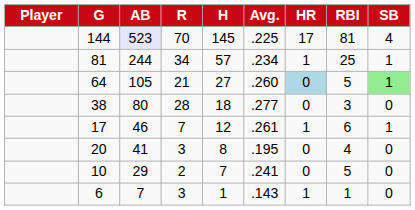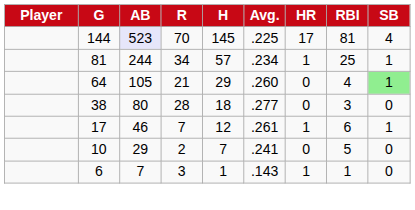 <table class="wikitable sortable">
 <tr>
 <th style="background:#C80815;color:#FFFFFF;" width="16%">Player</th>
 <th style="background:#C80815;color:#FFFFFF;" width="9%">G</th>
 <th style="background:#C80815;color:#FFFFFF;" width="9%">AB</th>
 <th style="background:#C80815;color:#FFFFFF;" width="9%">R</th>
 <th style="background:#C80815;color:#FFFFFF;" width="9%">H</th>
 <th style="background:#C80815;color:#FFFFFF;" width="9%">Avg.</th>
 <th style="background:#C80815;color:#FFFFFF;" width="9%">HR</th>
 <th style="background:#C80815;color:#FFFFFF;" width="9%">RBI</th>
 <th style="background:#C80815;color:#FFFFFF;" width="9%">SB</th>
 </tr>
 <tr align="center">
 <td></td>
 <td>144</td>
 <td style="background: lavender;">523</td>
 <td>70</td>
 <td>145</td>
 <td>.225</td>
 <td>17</td>
 <td>81</td>
 <td>4</td>
 </tr>
 <tr align="center">
 <td></td>
 <td>81</td>
 <td>244</td>
 <td>34</td>
 <td>57</td>
 <td>.234</td>
 <td>1</td>
 <td>25</td>
 <td>1</td>
 </tr>
 <tr align="center">
 <td></td>
 <td>64</td>
 <td>105</td>
 <td>21</td>
-<td>27</td>
+<td>29</td>
 <td>.260</td>
-<td style="background: lightblue;">0</td>
-<td>5</td>
+<td>0</td>
+<td>4</td>
 <td style="background: lightgreen;">1</td>
 </tr>
 <tr align="center">
 <td></td>
 <td>38</td>
 <td>80</td>
 <td>28</td>
 <td>18</td>
 <td>.277</td>
 <td>0</td>
 <td>3</td>
 <td>0</td>
 </tr>
 <tr align="center">
 <td></td>
 <td>17</td>
 <td>46</td>
 <td>7</td>
 <td>12</td>
 <td>.261</td>
 <td>1</td>
 <td>6</td>
 <td>1</td>
 </tr>
 <tr align="center">
 <td></td>
-<td>20</td>
-<td>41</td>
-<td>3</td>
-<td>8</td>
-<td>.195</td>
-<td>0</td>
-<td>4</td>
-<td>0</td>
-</tr>
-<tr align="center">
-<td></td>
 <td>10</td>
 <td>29</td>
 <td>2</td>
 <td>7</td>
 <td>.241</td>
 <td>0</td>
 <td>5</td>
 <td>0</td>
 </tr>
 <tr align="center">
 <td></td>
 <td>6</td>
 <td>7</td>
 <td>3</td>
 <td>1</td>
 <td>.143</td>
 <td>1</td>
 <td>1</td>
 <td>0</td>
 </tr>
 </table>
